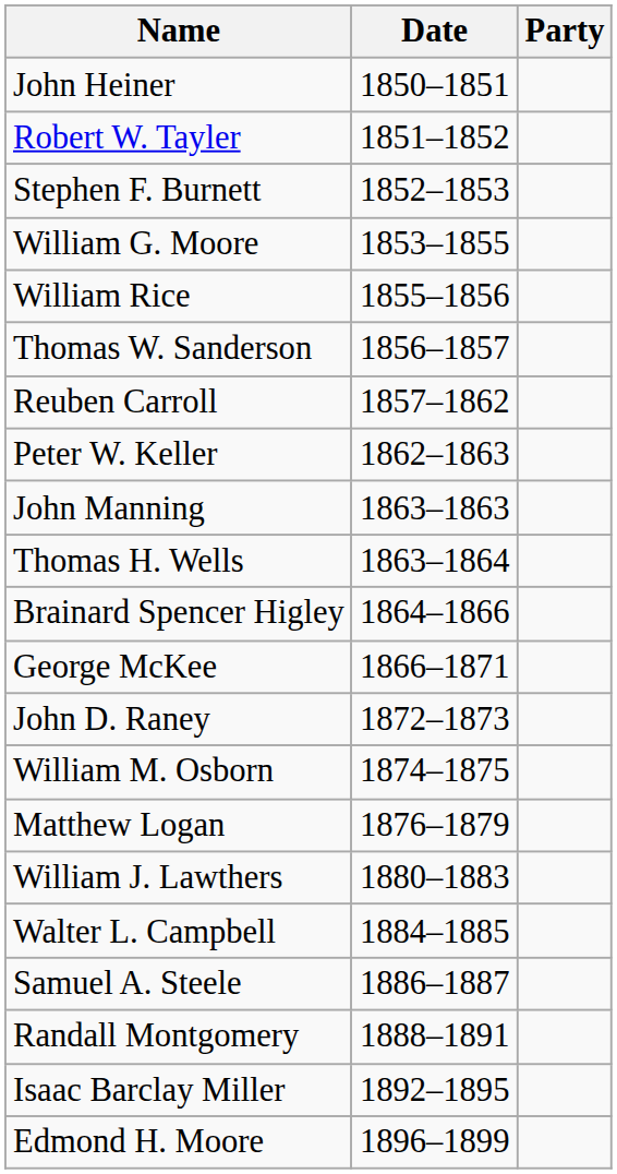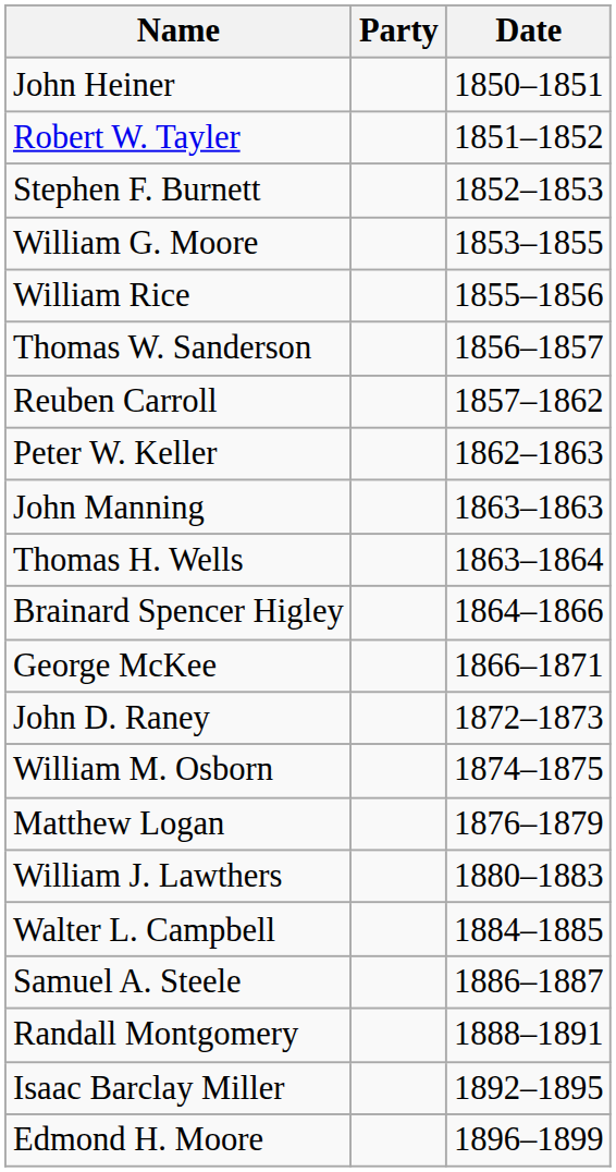 <table class="wikitable">
 <tr>
 <th>Name</th>
+<th>Party</th>
 <th>Date</th>
-<th>Party</th>
 </tr>
 <tr>
 <td>John Heiner</td>
+<td></td>
 <td>1850–1851</td>
-<td></td>
 </tr>
 <tr>
 <td><a href='#'>Robert W. Tayler</a></td>
+<td></td>
 <td>1851–1852</td>
-<td></td>
 </tr>
 <tr>
 <td>Stephen F. Burnett</td>
+<td></td>
 <td>1852–1853</td>
-<td></td>
 </tr>
 <tr>
 <td>William G. Moore</td>
+<td></td>
 <td>1853–1855</td>
-<td></td>
 </tr>
 <tr>
 <td>William Rice</td>
+<td></td>
 <td>1855–1856</td>
-<td></td>
 </tr>
 <tr>
 <td>Thomas W. Sanderson</td>
+<td></td>
 <td>1856–1857</td>
-<td></td>
 </tr>
 <tr>
 <td>Reuben Carroll</td>
+<td></td>
 <td>1857–1862</td>
-<td></td>
 </tr>
 <tr>
 <td>Peter W. Keller</td>
+<td></td>
 <td>1862–1863</td>
-<td></td>
 </tr>
 <tr>
 <td>John Manning</td>
+<td></td>
 <td>1863–1863</td>
-<td></td>
 </tr>
 <tr>
 <td>Thomas H. Wells</td>
+<td></td>
 <td>1863–1864</td>
-<td></td>
 </tr>
 <tr>
 <td>Brainard Spencer Higley</td>
+<td></td>
 <td>1864–1866</td>
-<td></td>
 </tr>
 <tr>
 <td>George McKee</td>
+<td></td>
 <td>1866–1871</td>
-<td></td>
 </tr>
 <tr>
 <td>John D. Raney</td>
+<td></td>
 <td>1872–1873</td>
-<td></td>
 </tr>
 <tr>
 <td>William M. Osborn</td>
+<td></td>
 <td>1874–1875</td>
-<td></td>
 </tr>
 <tr>
 <td>Matthew Logan</td>
+<td></td>
 <td>1876–1879</td>
-<td></td>
 </tr>
 <tr>
 <td>William J. Lawthers</td>
+<td></td>
 <td>1880–1883</td>
-<td></td>
 </tr>
 <tr>
 <td>Walter L. Campbell</td>
+<td></td>
 <td>1884–1885</td>
-<td></td>
 </tr>
 <tr>
 <td>Samuel A. Steele</td>
+<td></td>
 <td>1886–1887</td>
-<td></td>
 </tr>
 <tr>
 <td>Randall Montgomery</td>
+<td></td>
 <td>1888–1891</td>
-<td></td>
 </tr>
 <tr>
 <td>Isaac Barclay Miller</td>
+<td></td>
 <td>1892–1895</td>
-<td></td>
 </tr>
 <tr>
 <td>Edmond H. Moore</td>
+<td></td>
 <td>1896–1899</td>
-<td></td>
 </tr>
 </table>
